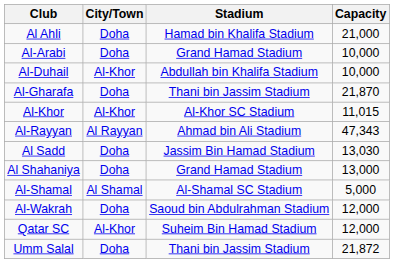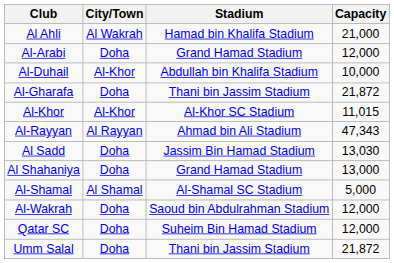 <table class="wikitable sortable" style="text-align: center;">
 <tr>
 <th>Club</th>
 <th>City/Town</th>
 <th>Stadium</th>
 <th>Capacity</th>
 </tr>
 <tr>
 <td><a href='#'>Al Ahli</a></td>
-<td><a href='#'>Doha</a></td>
+<td><a href='#'>Al Wakrah</a></td>
 <td><a href='#'>Hamad bin Khalifa Stadium</a></td>
 <td>21,000</td>
 </tr>
 <tr>
 <td><a href='#'>Al-Arabi</a></td>
 <td><a href='#'>Doha</a></td>
 <td><a href='#'>Grand Hamad Stadium</a></td>
-<td>10,000</td>
+<td>12,000</td>
 </tr>
 <tr>
 <td><a href='#'>Al-Duhail</a></td>
 <td><a href='#'>Al-Khor</a></td>
 <td><a href='#'>Abdullah bin Khalifa Stadium</a></td>
 <td>10,000</td>
 </tr>
 <tr>
 <td><a href='#'>Al-Gharafa</a></td>
 <td><a href='#'>Doha</a></td>
 <td><a href='#'>Thani bin Jassim Stadium</a></td>
-<td>21,870</td>
+<td>21,872</td>
 </tr>
 <tr>
 <td><a href='#'>Al-Khor</a></td>
 <td><a href='#'>Al-Khor</a></td>
 <td><a href='#'>Al-Khor SC Stadium</a></td>
 <td>11,015</td>
 </tr>
 <tr>
 <td><a href='#'>Al-Rayyan</a></td>
 <td><a href='#'>Al Rayyan</a></td>
 <td><a href='#'>Ahmad bin Ali Stadium</a></td>
 <td>47,343</td>
 </tr>
 <tr>
 <td><a href='#'>Al Sadd</a></td>
 <td><a href='#'>Doha</a></td>
 <td><a href='#'>Jassim Bin Hamad Stadium</a></td>
 <td>13,030</td>
 </tr>
 <tr>
 <td><a href='#'>Al Shahaniya</a></td>
 <td><a href='#'>Doha</a></td>
 <td><a href='#'>Grand Hamad Stadium</a></td>
 <td>13,000</td>
 </tr>
 <tr>
 <td><a href='#'>Al-Shamal</a></td>
 <td><a href='#'>Al Shamal</a></td>
 <td><a href='#'>Al-Shamal SC Stadium</a></td>
 <td>5,000</td>
 </tr>
 <tr>
 <td><a href='#'>Al-Wakrah</a></td>
 <td><a href='#'>Doha</a></td>
 <td><a href='#'>Saoud bin Abdulrahman Stadium</a></td>
 <td>12,000</td>
 </tr>
 <tr>
 <td><a href='#'>Qatar SC</a></td>
-<td><a href='#'>Al-Khor</a></td>
+<td><a href='#'>Doha</a></td>
 <td><a href='#'>Suheim Bin Hamad Stadium</a></td>
 <td>12,000</td>
 </tr>
 <tr>
 <td><a href='#'>Umm Salal</a></td>
 <td><a href='#'>Doha</a></td>
 <td><a href='#'>Thani bin Jassim Stadium</a></td>
 <td>21,872</td>
 </tr>
 </table>
